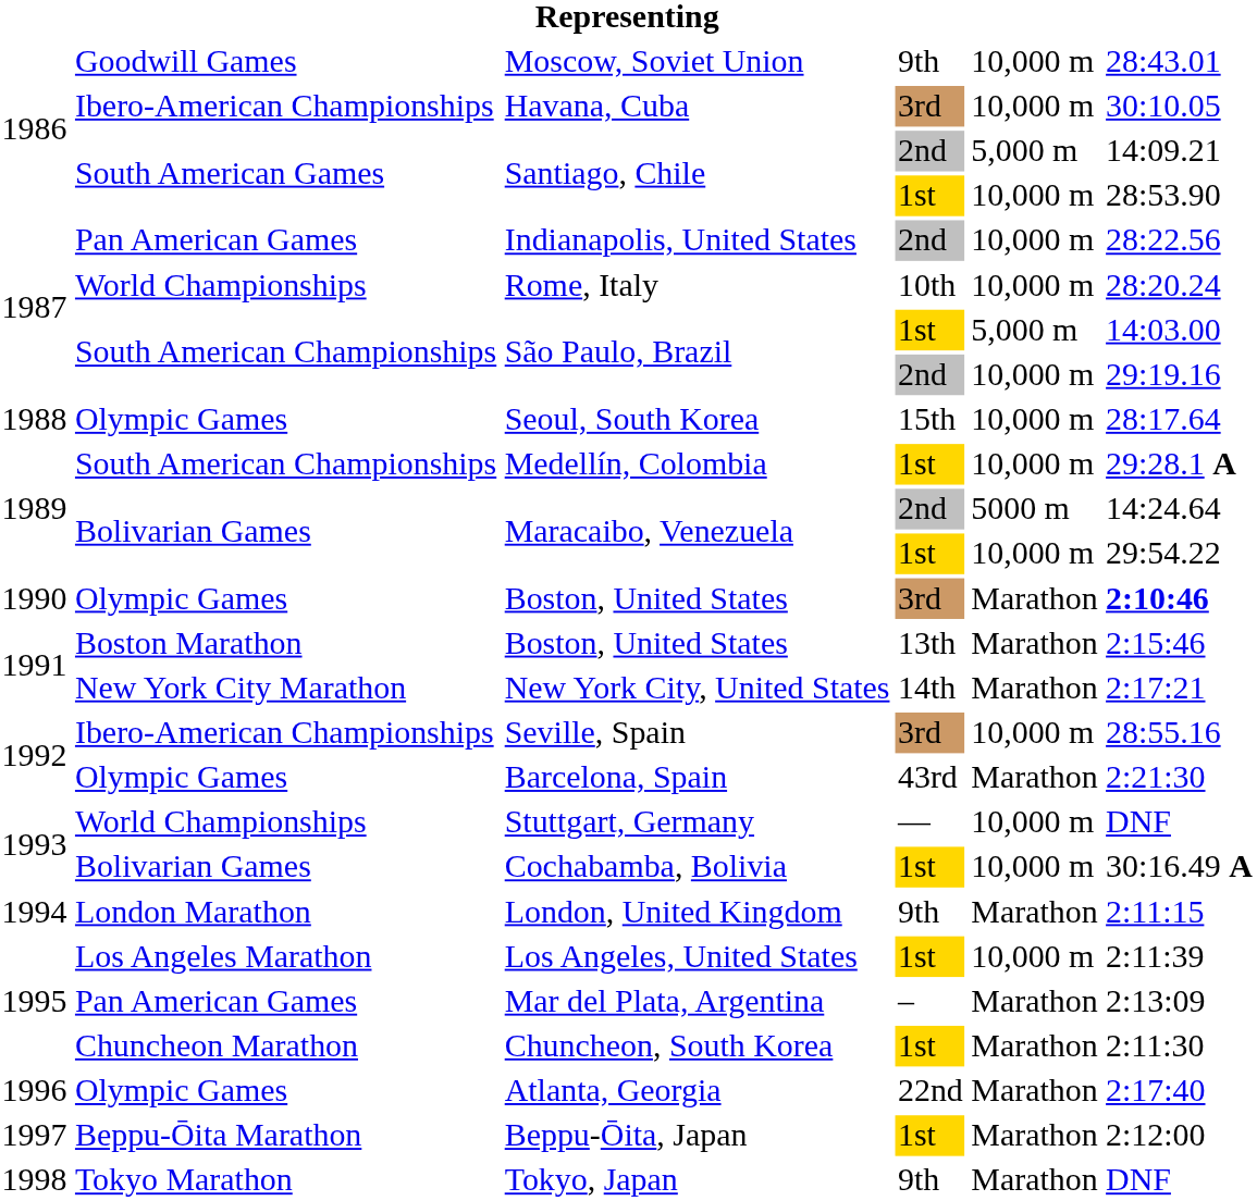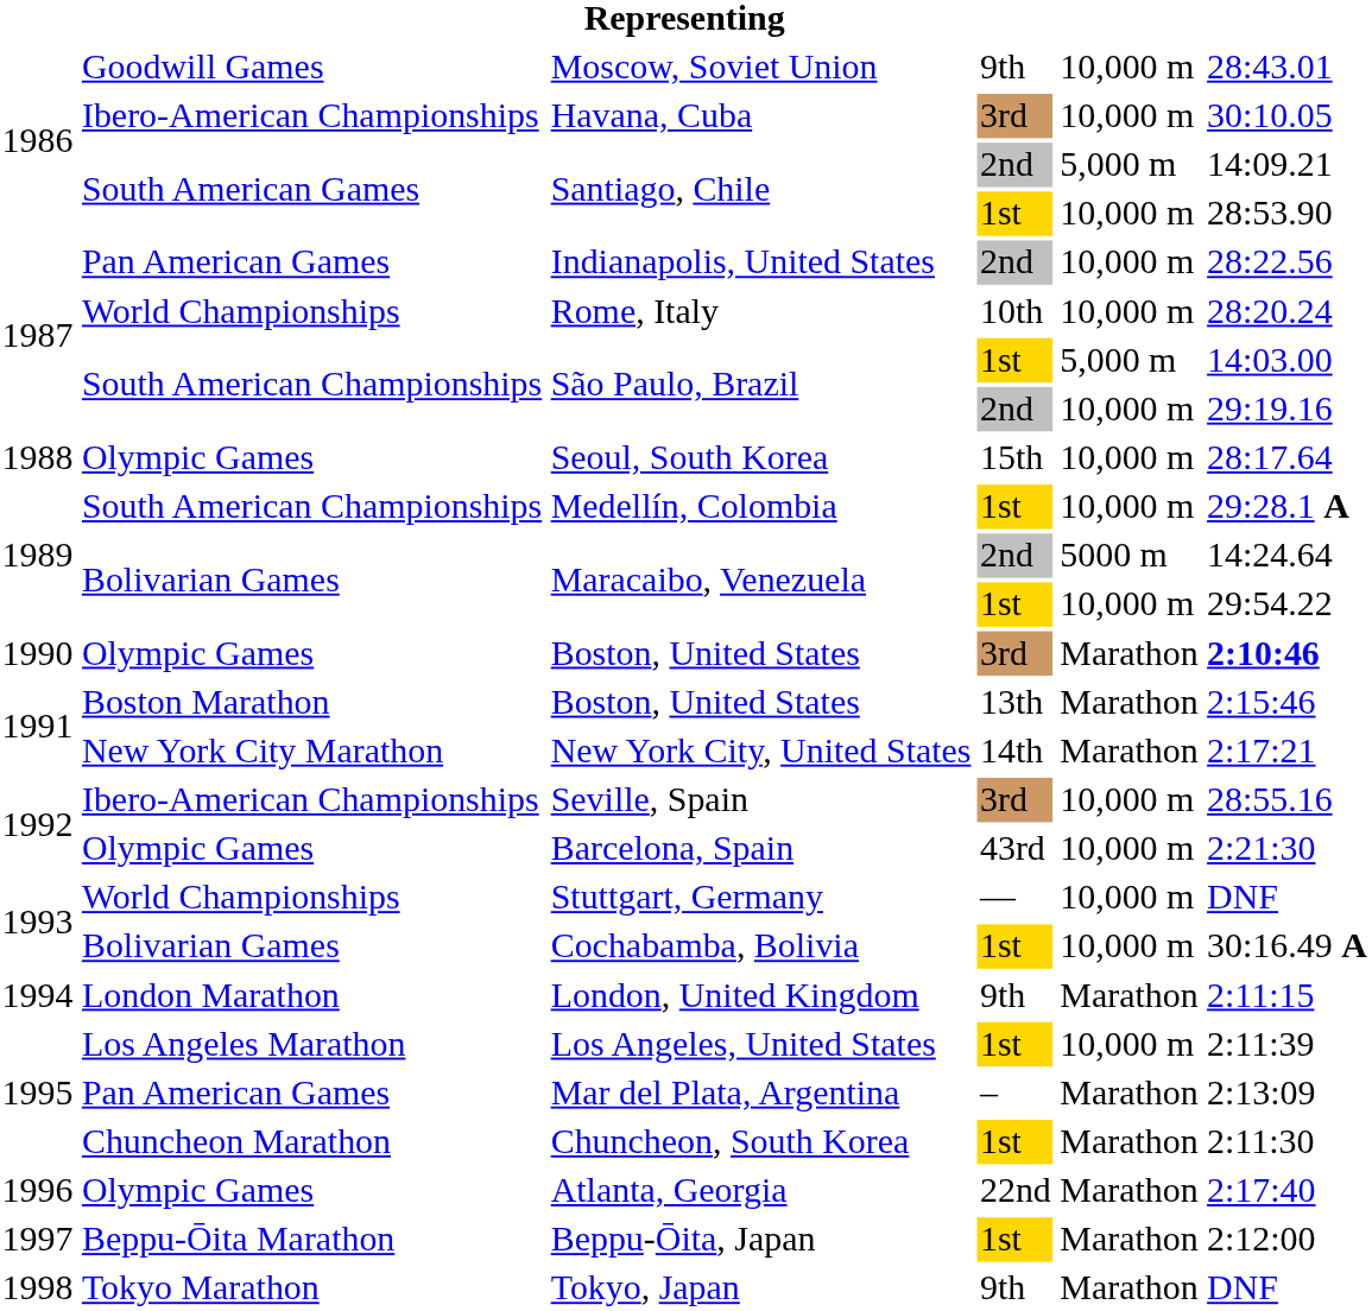 <table>
 <tr>
 <th colspan="6">Representing </th>
 </tr>
 <tr>
 <td rowspan=4>1986</td>
 <td><a href='#'>Goodwill Games</a></td>
 <td><a href='#'>Moscow, Soviet Union</a></td>
 <td>9th</td>
 <td>10,000 m</td>
 <td><a href='#'>28:43.01</a></td>
 </tr>
 <tr>
 <td><a href='#'>Ibero-American Championships</a></td>
 <td><a href='#'>Havana, Cuba</a></td>
 <td bgcolor="cc9966">3rd</td>
 <td>10,000 m</td>
 <td><a href='#'>30:10.05</a></td>
 </tr>
 <tr>
 <td rowspan = "2"><a href='#'>South American Games</a></td>
 <td rowspan = "2"><a href='#'>Santiago</a>, <a href='#'>Chile</a></td>
 <td bgcolor=silver>2nd</td>
 <td>5,000 m</td>
 <td>14:09.21</td>
 </tr>
 <tr>
 <td bgcolor=gold>1st</td>
 <td>10,000 m</td>
 <td>28:53.90</td>
 </tr>
 <tr>
 <td rowspan=4>1987</td>
 <td><a href='#'>Pan American Games</a></td>
 <td><a href='#'>Indianapolis, United States</a></td>
 <td bgcolor="silver">2nd</td>
 <td>10,000 m</td>
 <td><a href='#'>28:22.56</a></td>
 </tr>
 <tr>
 <td><a href='#'>World Championships</a></td>
 <td><a href='#'>Rome</a>, Italy</td>
 <td>10th</td>
 <td>10,000 m</td>
 <td><a href='#'>28:20.24</a></td>
 </tr>
 <tr>
 <td rowspan = "2"><a href='#'>South American Championships</a></td>
 <td rowspan = "2"><a href='#'>São Paulo, Brazil</a></td>
 <td bgcolor="gold">1st</td>
 <td>5,000 m</td>
 <td><a href='#'>14:03.00</a></td>
 </tr>
 <tr>
 <td bgcolor="silver">2nd</td>
 <td>10,000 m</td>
 <td><a href='#'>29:19.16</a></td>
 </tr>
 <tr>
 <td>1988</td>
 <td><a href='#'>Olympic Games</a></td>
 <td><a href='#'>Seoul, South Korea</a></td>
 <td>15th</td>
 <td>10,000 m</td>
 <td><a href='#'>28:17.64</a></td>
 </tr>
 <tr>
 <td rowspan = "3">1989</td>
 <td><a href='#'>South American Championships</a></td>
 <td><a href='#'>Medellín, Colombia</a></td>
 <td bgcolor="gold">1st</td>
 <td>10,000 m</td>
 <td><a href='#'>29:28.1</a> <strong>A</strong></td>
 </tr>
 <tr>
 <td rowspan = "2"><a href='#'>Bolivarian Games</a></td>
 <td rowspan = "2"><a href='#'>Maracaibo</a>, <a href='#'>Venezuela</a></td>
 <td bgcolor=silver>2nd</td>
 <td>5000 m</td>
 <td>14:24.64</td>
 </tr>
 <tr>
 <td bgcolor=gold>1st</td>
 <td>10,000 m</td>
 <td>29:54.22</td>
 </tr>
 <tr>
 <td>1990</td>
 <td><a href='#'>Olympic Games</a></td>
 <td><a href='#'>Boston</a>, <a href='#'>United States</a></td>
 <td bgcolor="cc9966">3rd</td>
 <td>Marathon</td>
 <td><strong><a href='#'>2:10:46</a></strong></td>
 </tr>
 <tr>
 <td rowspan=2>1991</td>
 <td><a href='#'>Boston Marathon</a></td>
 <td><a href='#'>Boston</a>, <a href='#'>United States</a></td>
 <td>13th</td>
 <td>Marathon</td>
 <td><a href='#'>2:15:46</a></td>
 </tr>
 <tr>
 <td><a href='#'>New York City Marathon</a></td>
 <td><a href='#'>New York City</a>, <a href='#'>United States</a></td>
 <td>14th</td>
 <td>Marathon</td>
 <td><a href='#'>2:17:21</a></td>
 </tr>
 <tr>
 <td rowspan=2>1992</td>
 <td><a href='#'>Ibero-American Championships</a></td>
 <td><a href='#'>Seville</a>, Spain</td>
 <td bgcolor="cc9966">3rd</td>
 <td>10,000 m</td>
 <td><a href='#'>28:55.16</a></td>
 </tr>
 <tr>
 <td><a href='#'>Olympic Games</a></td>
 <td><a href='#'>Barcelona, Spain</a></td>
 <td>43rd</td>
-<td>Marathon</td>
+<td>10,000 m</td>
 <td><a href='#'>2:21:30</a></td>
 </tr>
 <tr>
 <td rowspan = "2">1993</td>
 <td><a href='#'>World Championships</a></td>
 <td><a href='#'>Stuttgart, Germany</a></td>
 <td>—</td>
 <td>10,000 m</td>
 <td><a href='#'>DNF</a></td>
 </tr>
 <tr>
 <td><a href='#'>Bolivarian Games</a></td>
 <td><a href='#'>Cochabamba</a>, <a href='#'>Bolivia</a></td>
 <td bgcolor=gold>1st</td>
 <td>10,000 m</td>
 <td>30:16.49 <strong>A</strong></td>
 </tr>
 <tr>
 <td>1994</td>
 <td><a href='#'>London Marathon</a></td>
 <td><a href='#'>London</a>, <a href='#'>United Kingdom</a></td>
 <td>9th</td>
 <td>Marathon</td>
 <td><a href='#'>2:11:15</a></td>
 </tr>
 <tr>
 <td rowspan=3>1995</td>
 <td><a href='#'>Los Angeles Marathon</a></td>
 <td><a href='#'>Los Angeles, United States</a></td>
 <td bgcolor=gold>1st</td>
 <td>10,000 m</td>
 <td>2:11:39</td>
 </tr>
 <tr>
 <td><a href='#'>Pan American Games</a></td>
 <td><a href='#'>Mar del Plata, Argentina</a></td>
 <td>–</td>
 <td>Marathon</td>
 <td>2:13:09</td>
 </tr>
 <tr>
 <td><a href='#'>Chuncheon Marathon</a></td>
 <td><a href='#'>Chuncheon</a>, <a href='#'>South Korea</a></td>
 <td bgcolor="gold">1st</td>
 <td>Marathon</td>
 <td>2:11:30</td>
 </tr>
 <tr>
 <td>1996</td>
 <td><a href='#'>Olympic Games</a></td>
 <td><a href='#'>Atlanta, Georgia</a></td>
 <td>22nd</td>
 <td>Marathon</td>
 <td><a href='#'>2:17:40</a></td>
 </tr>
 <tr>
 <td>1997</td>
 <td><a href='#'>Beppu-Ōita Marathon</a></td>
 <td><a href='#'>Beppu</a>-<a href='#'>Ōita</a>, Japan</td>
 <td bgcolor="gold">1st</td>
 <td>Marathon</td>
 <td>2:12:00</td>
 </tr>
 <tr>
 <td>1998</td>
 <td><a href='#'>Tokyo Marathon</a></td>
 <td><a href='#'>Tokyo</a>, <a href='#'>Japan</a></td>
 <td>9th</td>
 <td>Marathon</td>
 <td><a href='#'>DNF</a></td>
 </tr>
 </table>
